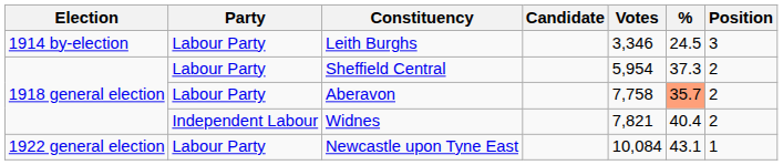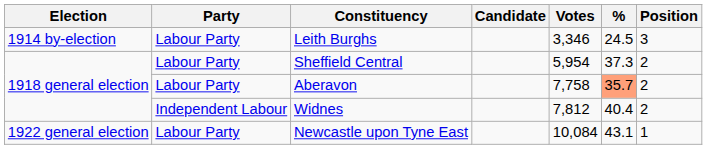 <table class="wikitable sortable">
 <tr>
 <th>Election</th>
 <th>Party</th>
 <th>Constituency</th>
 <th>Candidate</th>
 <th>Votes</th>
 <th>%</th>
 <th>Position</th>
 </tr>
 <tr>
 <td><a href='#'>1914 by-election</a></td>
 <td><a href='#'>Labour Party</a></td>
 <td><a href='#'>Leith Burghs</a></td>
 <td></td>
 <td>3,346</td>
 <td>24.5</td>
 <td>3</td>
 </tr>
 <tr>
 <td rowspan=3><a href='#'>1918 general election</a></td>
 <td><a href='#'>Labour Party</a></td>
 <td><a href='#'>Sheffield Central</a></td>
 <td></td>
 <td>5,954</td>
 <td>37.3</td>
 <td>2</td>
 </tr>
 <tr>
 <td><a href='#'>Labour Party</a></td>
 <td><a href='#'>Aberavon</a></td>
 <td></td>
 <td>7,758</td>
 <td style="background: lightsalmon;">35.7</td>
 <td>2</td>
 </tr>
 <tr>
 <td><a href='#'>Independent Labour</a></td>
 <td><a href='#'>Widnes</a></td>
 <td></td>
-<td>7,821</td>
+<td>7,812</td>
 <td>40.4</td>
 <td>2</td>
 </tr>
 <tr>
 <td><a href='#'>1922 general election</a></td>
 <td><a href='#'>Labour Party</a></td>
 <td><a href='#'>Newcastle upon Tyne East</a></td>
 <td></td>
 <td>10,084</td>
 <td>43.1</td>
 <td>1</td>
 </tr>
 </table>
